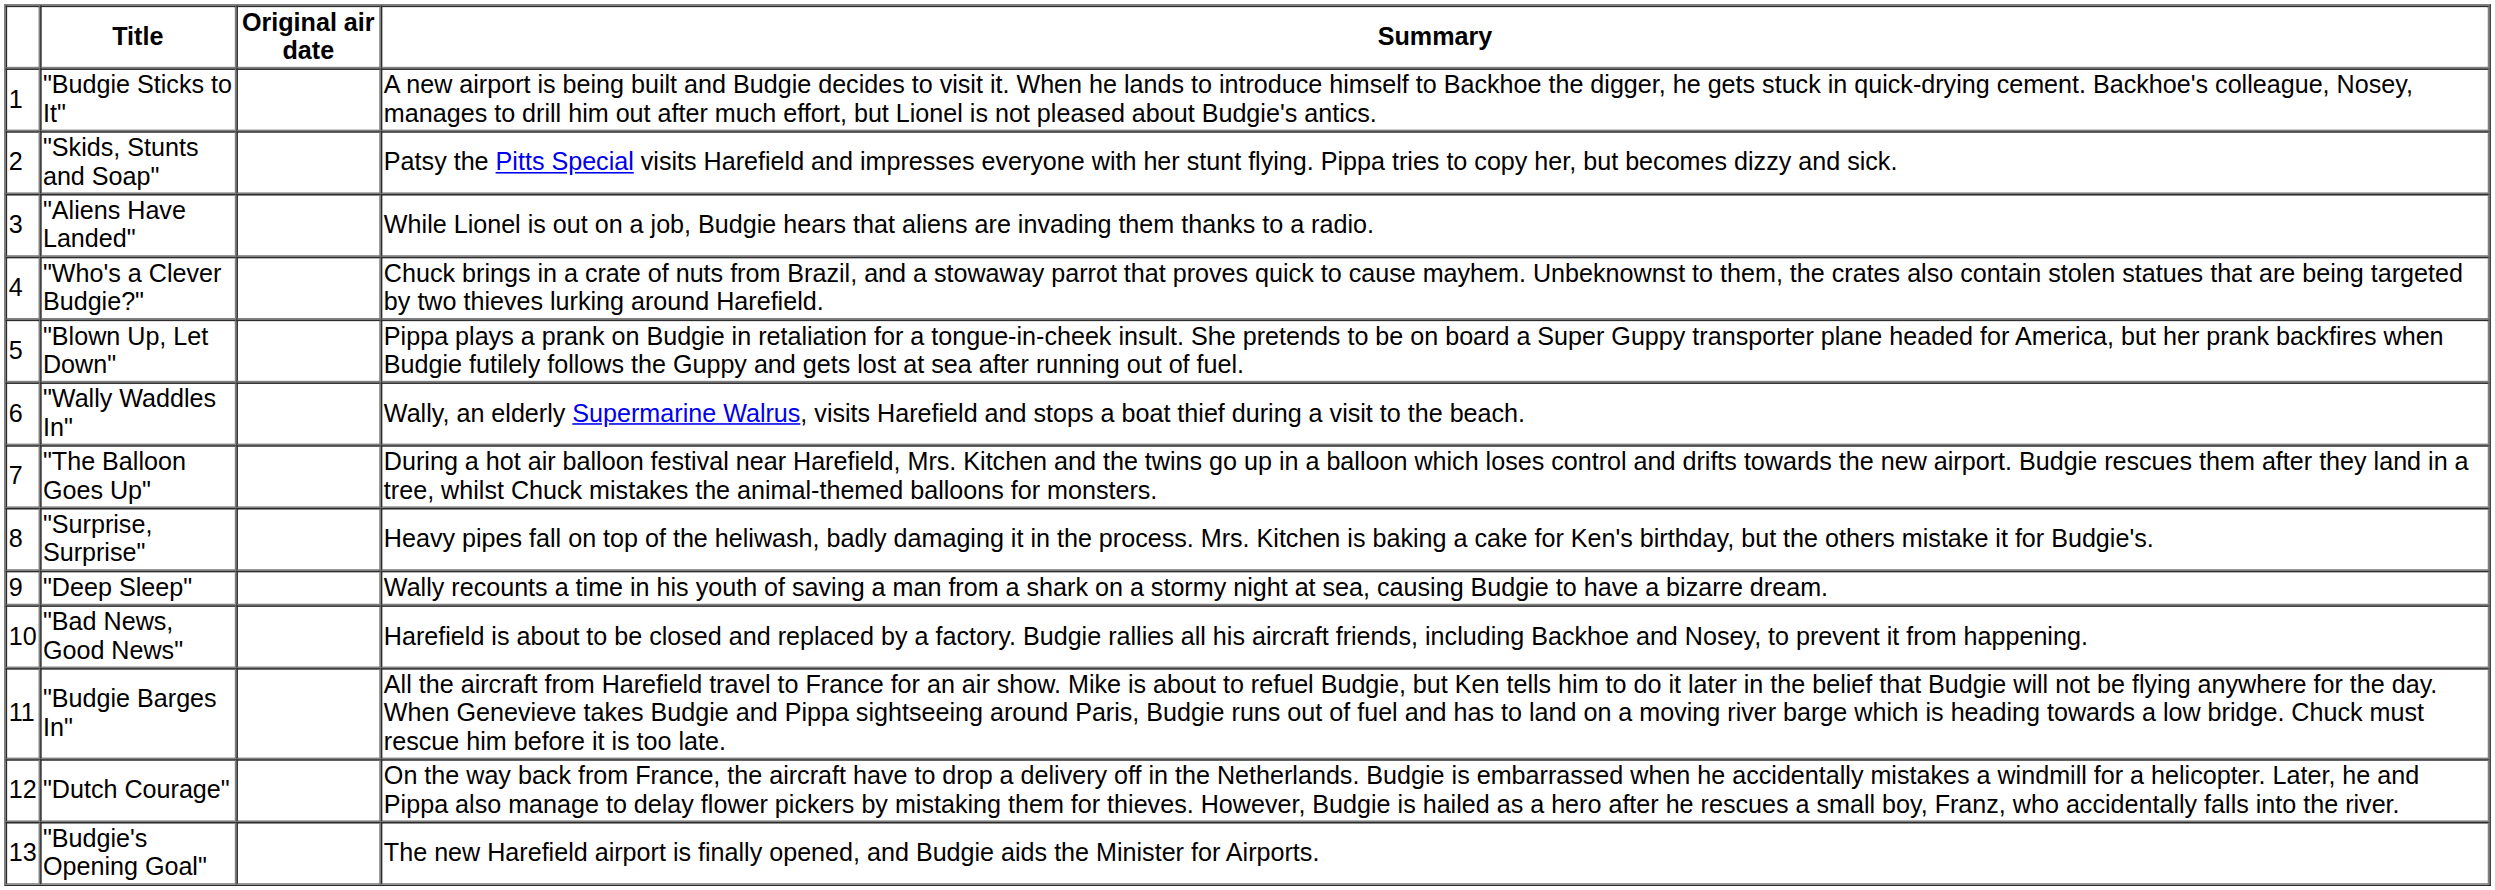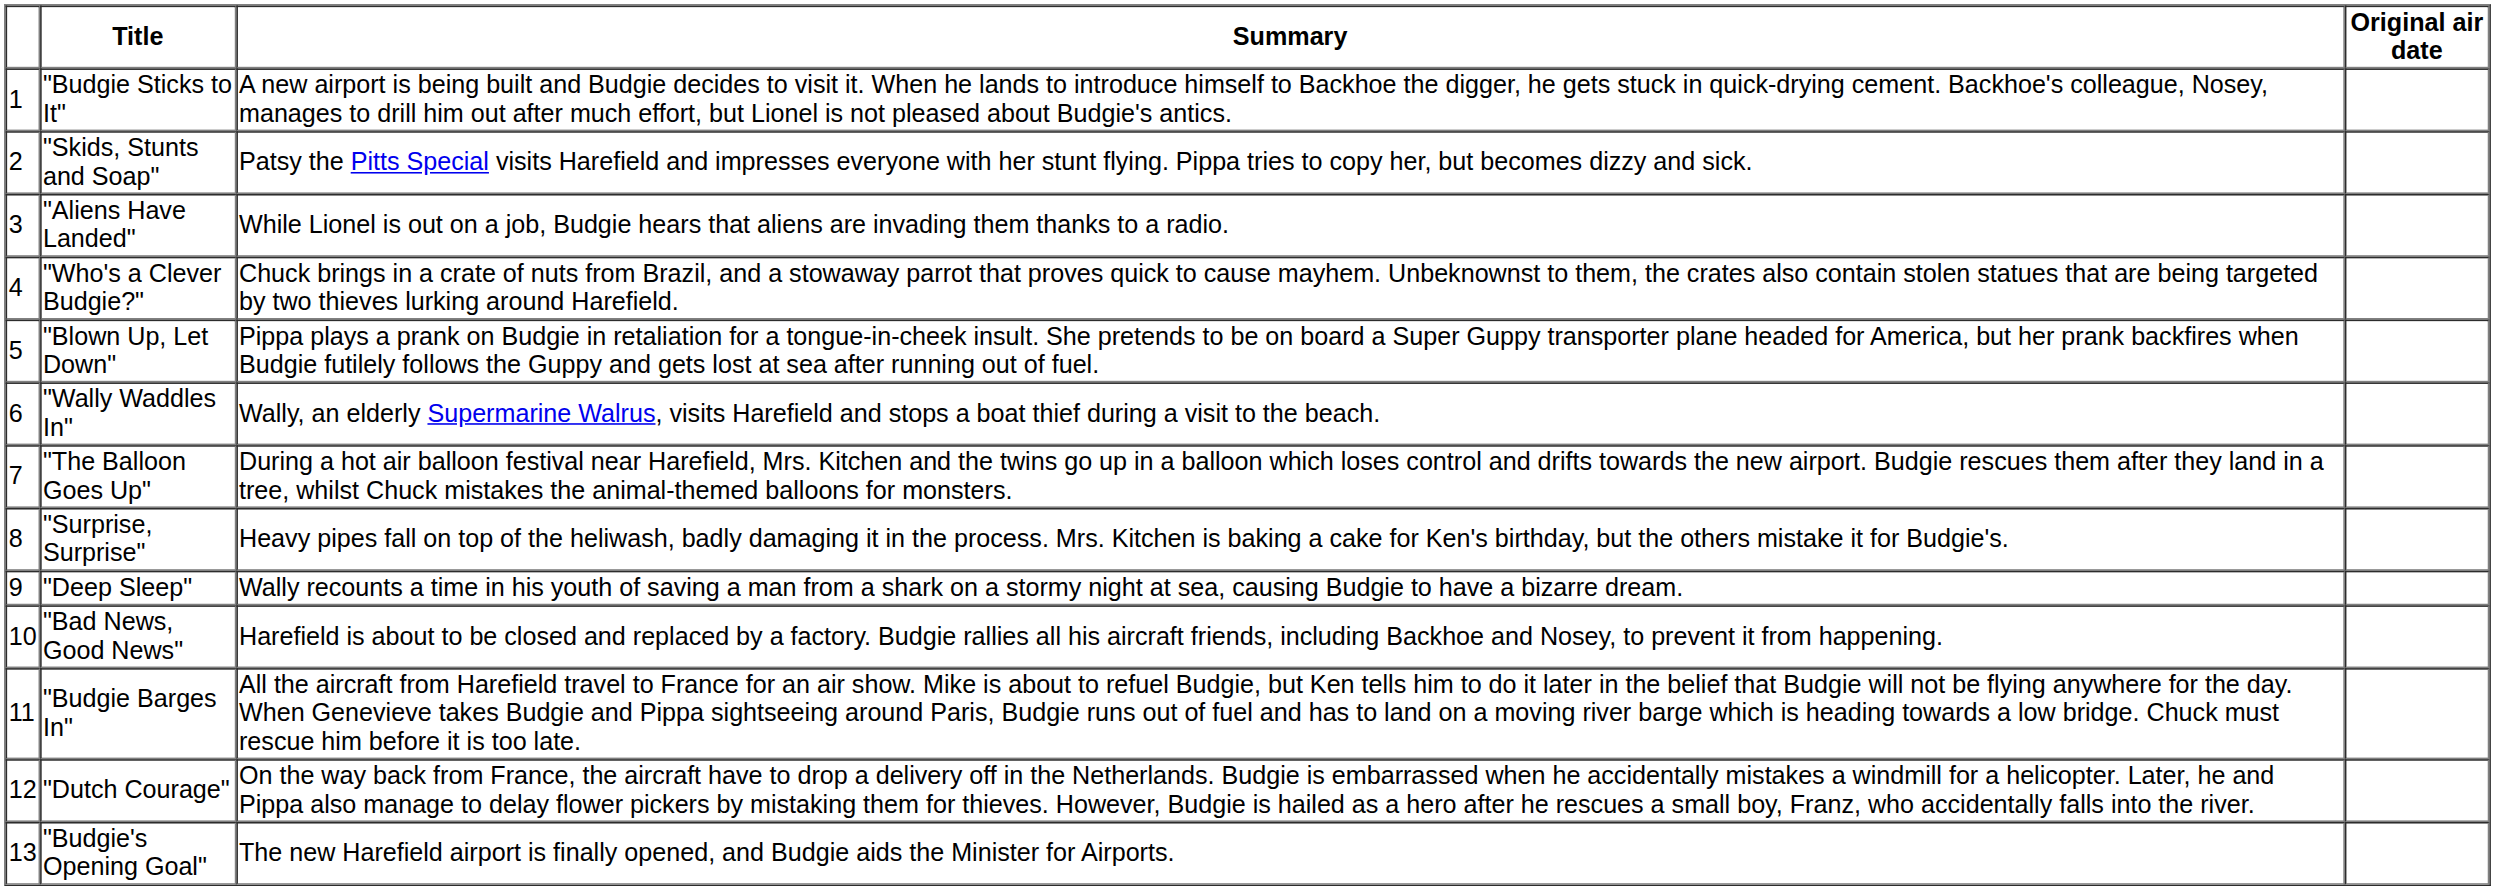 <table cellspacing="0" border="1" style="background:white;">
 <tr>
 <th></th>
 <th>Title</th>
+<th>Summary</th>
 <th>Original air date</th>
-<th>Summary</th>
 </tr>
 <tr>
 <td>1</td>
 <td>"Budgie Sticks to It"</td>
+<td>A new airport is being built and Budgie decides to visit it. When he lands to introduce himself to Backhoe the digger, he gets stuck in quick-drying cement. Backhoe's colleague, Nosey, manages to drill him out after much effort, but Lionel is not pleased about Budgie's antics.</td>
 <td></td>
-<td>A new airport is being built and Budgie decides to visit it. When he lands to introduce himself to Backhoe the digger, he gets stuck in quick-drying cement. Backhoe's colleague, Nosey, manages to drill him out after much effort, but Lionel is not pleased about Budgie's antics.</td>
 </tr>
 <tr>
 <td>2</td>
 <td>"Skids, Stunts and Soap"</td>
+<td>Patsy the <a href='#'>Pitts Special</a> visits Harefield and impresses everyone with her stunt flying. Pippa tries to copy her, but becomes dizzy and sick.</td>
 <td></td>
-<td>Patsy the <a href='#'>Pitts Special</a> visits Harefield and impresses everyone with her stunt flying. Pippa tries to copy her, but becomes dizzy and sick.</td>
 </tr>
 <tr>
 <td>3</td>
 <td>"Aliens Have Landed"</td>
+<td>While Lionel is out on a job, Budgie hears that aliens are invading them thanks to a radio.</td>
 <td></td>
-<td>While Lionel is out on a job, Budgie hears that aliens are invading them thanks to a radio.</td>
 </tr>
 <tr>
 <td>4</td>
 <td>"Who's a Clever Budgie?"</td>
+<td>Chuck brings in a crate of nuts from Brazil, and a stowaway parrot that proves quick to cause mayhem. Unbeknownst to them, the crates also contain stolen statues that are being targeted by two thieves lurking around Harefield.</td>
 <td></td>
-<td>Chuck brings in a crate of nuts from Brazil, and a stowaway parrot that proves quick to cause mayhem. Unbeknownst to them, the crates also contain stolen statues that are being targeted by two thieves lurking around Harefield.</td>
 </tr>
 <tr>
 <td>5</td>
 <td>"Blown Up, Let Down"</td>
+<td>Pippa plays a prank on Budgie in retaliation for a tongue-in-cheek insult. She pretends to be on board a Super Guppy transporter plane headed for America, but her prank backfires when Budgie futilely follows the Guppy and gets lost at sea after running out of fuel.</td>
 <td></td>
-<td>Pippa plays a prank on Budgie in retaliation for a tongue-in-cheek insult. She pretends to be on board a Super Guppy transporter plane headed for America, but her prank backfires when Budgie futilely follows the Guppy and gets lost at sea after running out of fuel.</td>
 </tr>
 <tr>
 <td>6</td>
 <td>"Wally Waddles In"</td>
+<td>Wally, an elderly <a href='#'>Supermarine Walrus</a>, visits Harefield and stops a boat thief during a visit to the beach.</td>
 <td></td>
-<td>Wally, an elderly <a href='#'>Supermarine Walrus</a>, visits Harefield and stops a boat thief during a visit to the beach.</td>
 </tr>
 <tr>
 <td>7</td>
 <td>"The Balloon Goes Up"</td>
+<td>During a hot air balloon festival near Harefield, Mrs. Kitchen and the twins go up in a balloon which loses control and drifts towards the new airport. Budgie rescues them after they land in a tree, whilst Chuck mistakes the animal-themed balloons for monsters.</td>
 <td></td>
-<td>During a hot air balloon festival near Harefield, Mrs. Kitchen and the twins go up in a balloon which loses control and drifts towards the new airport. Budgie rescues them after they land in a tree, whilst Chuck mistakes the animal-themed balloons for monsters.</td>
 </tr>
 <tr>
 <td>8</td>
 <td>"Surprise, Surprise"</td>
+<td>Heavy pipes fall on top of the heliwash, badly damaging it in the process. Mrs. Kitchen is baking a cake for Ken's birthday, but the others mistake it for Budgie's.</td>
 <td></td>
-<td>Heavy pipes fall on top of the heliwash, badly damaging it in the process. Mrs. Kitchen is baking a cake for Ken's birthday, but the others mistake it for Budgie's.</td>
 </tr>
 <tr>
 <td>9</td>
 <td>"Deep Sleep"</td>
+<td>Wally recounts a time in his youth of saving a man from a shark on a stormy night at sea, causing Budgie to have a bizarre dream.</td>
 <td></td>
-<td>Wally recounts a time in his youth of saving a man from a shark on a stormy night at sea, causing Budgie to have a bizarre dream.</td>
 </tr>
 <tr>
 <td>10</td>
 <td>"Bad News, Good News"</td>
+<td>Harefield is about to be closed and replaced by a factory. Budgie rallies all his aircraft friends, including Backhoe and Nosey, to prevent it from happening.</td>
 <td></td>
-<td>Harefield is about to be closed and replaced by a factory. Budgie rallies all his aircraft friends, including Backhoe and Nosey, to prevent it from happening.</td>
 </tr>
 <tr>
 <td>11</td>
 <td>"Budgie Barges In"</td>
+<td>All the aircraft from Harefield travel to France for an air show. Mike is about to refuel Budgie, but Ken tells him to do it later in the belief that Budgie will not be flying anywhere for the day. When Genevieve takes Budgie and Pippa sightseeing around Paris, Budgie runs out of fuel and has to land on a moving river barge which is heading towards a low bridge. Chuck must rescue him before it is too late.</td>
 <td></td>
-<td>All the aircraft from Harefield travel to France for an air show. Mike is about to refuel Budgie, but Ken tells him to do it later in the belief that Budgie will not be flying anywhere for the day. When Genevieve takes Budgie and Pippa sightseeing around Paris, Budgie runs out of fuel and has to land on a moving river barge which is heading towards a low bridge. Chuck must rescue him before it is too late.</td>
 </tr>
 <tr>
 <td>12</td>
 <td>"Dutch Courage"</td>
+<td>On the way back from France, the aircraft have to drop a delivery off in the Netherlands. Budgie is embarrassed when he accidentally mistakes a windmill for a helicopter. Later, he and Pippa also manage to delay flower pickers by mistaking them for thieves. However, Budgie is hailed as a hero after he rescues a small boy, Franz, who accidentally falls into the river.</td>
 <td></td>
-<td>On the way back from France, the aircraft have to drop a delivery off in the Netherlands. Budgie is embarrassed when he accidentally mistakes a windmill for a helicopter. Later, he and Pippa also manage to delay flower pickers by mistaking them for thieves. However, Budgie is hailed as a hero after he rescues a small boy, Franz, who accidentally falls into the river.</td>
 </tr>
 <tr>
 <td>13</td>
 <td>"Budgie's Opening Goal"</td>
+<td>The new Harefield airport is finally opened, and Budgie aids the Minister for Airports.</td>
 <td></td>
-<td>The new Harefield airport is finally opened, and Budgie aids the Minister for Airports.</td>
 </tr>
 </table>
